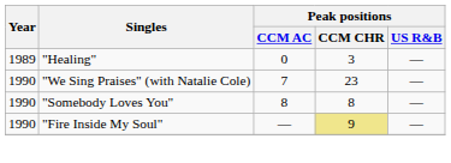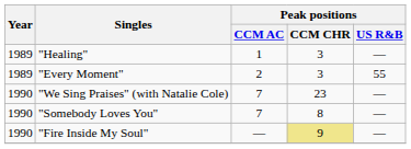 <table class="wikitable">
 <tr>
 <th rowspan="2">Year</th>
 <th rowspan="2">Singles</th>
 <th colspan="3">Peak positions</th>
 </tr>
 <tr>
 <th><a href='#'>CCM AC</a></th>
 <th>CCM CHR</th>
 <th><a href='#'>US R&B</a></th>
 </tr>
 <tr>
 <td>1989</td>
 <td>"Healing"</td>
-<td align="center">0</td>
+<td align="center">1</td>
 <td align="center">3</td>
 <td align="center">—</td>
+</tr>
+<tr>
+<td>1989</td>
+<td>"Every Moment"</td>
+<td align="center">2</td>
+<td align="center">3</td>
+<td align="center">55</td>
 </tr>
 <tr>
 <td>1990</td>
 <td>"We Sing Praises" (with Natalie Cole)</td>
 <td align="center">7</td>
 <td align="center">23</td>
 <td align="center">—</td>
 </tr>
 <tr>
 <td>1990</td>
 <td>"Somebody Loves You"</td>
-<td align="center">8</td>
+<td align="center">7</td>
 <td align="center">8</td>
 <td align="center">—</td>
 </tr>
 <tr>
 <td>1990</td>
 <td>"Fire Inside My Soul"</td>
 <td align="center">—</td>
 <td align="center" style="background: khaki;">9</td>
 <td align="center">—</td>
 </tr>
 <tr>
 </tr>
 </table>
